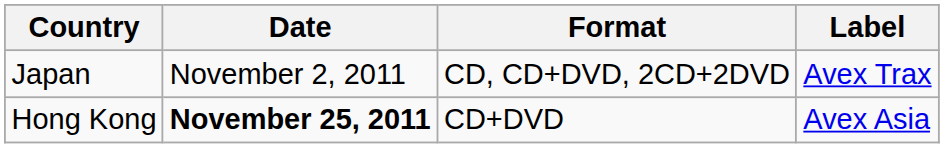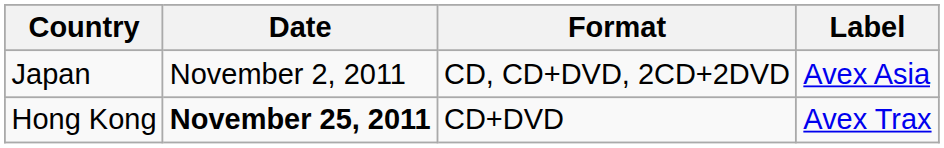 <table class="wikitable">
 <tr>
 <th>Country</th>
 <th>Date</th>
 <th>Format</th>
 <th>Label</th>
 </tr>
 <tr>
 <td>Japan</td>
 <td>November 2, 2011</td>
 <td>CD, CD+DVD, 2CD+2DVD</td>
-<td><a href='#'>Avex Trax</a></td>
+<td><a href='#'>Avex Asia</a></td>
 </tr>
 <tr>
 <td>Hong Kong</td>
 <td><strong>November 25, 2011</strong></td>
 <td>CD+DVD</td>
-<td><a href='#'>Avex Asia</a></td>
+<td><a href='#'>Avex Trax</a></td>
 </tr>
 </table>
